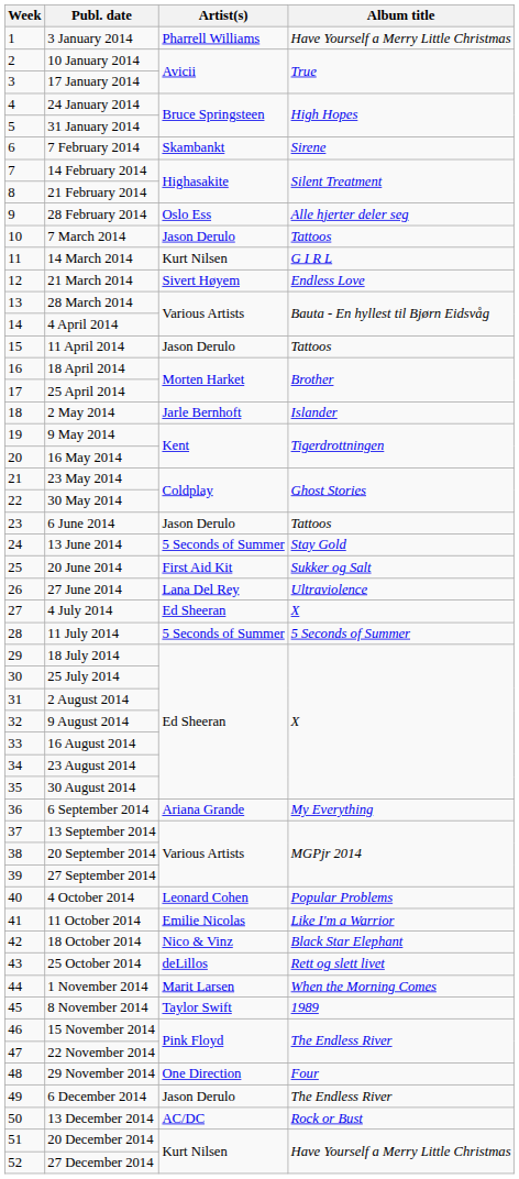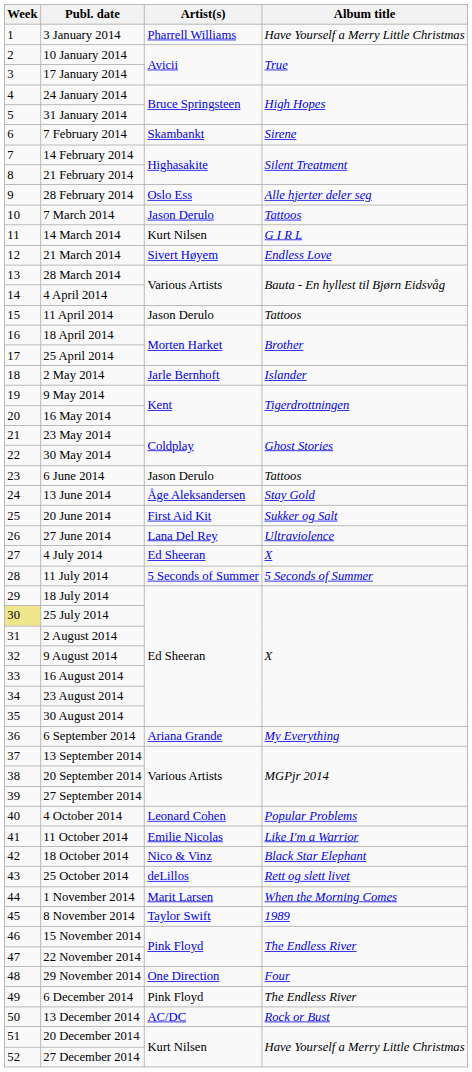 <table class="wikitable">
 <tr>
 <th>Week</th>
 <th>Publ. date</th>
 <th><strong>Artist(s)</strong></th>
 <th><strong>Album title</strong></th>
 </tr>
 <tr>
 <td>1</td>
 <td>3 January 2014</td>
 <td><a href='#'>Pharrell Williams</a></td>
 <td><em>Have Yourself a Merry Little Christmas</em></td>
 </tr>
 <tr>
 <td>2</td>
 <td>10 January 2014</td>
 <td rowspan=2><a href='#'>Avicii</a></td>
 <td rowspan=2><em><a href='#'>True</a></em></td>
 </tr>
 <tr>
 <td>3</td>
 <td>17 January 2014</td>
 </tr>
 <tr>
 <td>4</td>
 <td>24 January 2014</td>
 <td rowspan=2><a href='#'>Bruce Springsteen</a></td>
 <td rowspan=2><em><a href='#'>High Hopes</a></em></td>
 </tr>
 <tr>
 <td>5</td>
 <td>31 January 2014</td>
 </tr>
 <tr>
 <td>6</td>
 <td>7 February 2014</td>
 <td><a href='#'>Skambankt</a></td>
 <td><em><a href='#'>Sirene</a></em></td>
 </tr>
 <tr>
 <td>7</td>
 <td>14 February 2014</td>
 <td rowspan=2><a href='#'>Highasakite</a></td>
 <td rowspan=2><em><a href='#'>Silent Treatment</a></em></td>
 </tr>
 <tr>
 <td>8</td>
 <td>21 February 2014</td>
 </tr>
 <tr>
 <td>9</td>
 <td>28 February 2014</td>
 <td><a href='#'>Oslo Ess</a></td>
 <td><em><a href='#'>Alle hjerter deler seg</a></em></td>
 </tr>
 <tr>
 <td>10</td>
 <td>7 March 2014</td>
 <td><a href='#'>Jason Derulo</a></td>
 <td><em><a href='#'>Tattoos</a></em></td>
 </tr>
 <tr>
 <td>11</td>
 <td>14 March 2014</td>
 <td>Kurt Nilsen</td>
 <td><em><a href='#'>G I R L</a></em></td>
 </tr>
 <tr>
 <td>12</td>
 <td>21 March 2014</td>
 <td><a href='#'>Sivert Høyem</a></td>
 <td><em><a href='#'>Endless Love</a></em></td>
 </tr>
 <tr>
 <td>13</td>
 <td>28 March 2014</td>
 <td rowspan=2>Various Artists</td>
 <td rowspan=2><em>Bauta - En hyllest til Bjørn Eidsvåg</em></td>
 </tr>
 <tr>
 <td>14</td>
 <td>4 April 2014</td>
 </tr>
 <tr>
 <td>15</td>
 <td>11 April 2014</td>
 <td>Jason Derulo</td>
 <td><em>Tattoos</em></td>
 </tr>
 <tr>
 <td>16</td>
 <td>18 April 2014</td>
 <td rowspan=2><a href='#'>Morten Harket</a></td>
 <td rowspan=2><em><a href='#'>Brother</a></em></td>
 </tr>
 <tr>
 <td>17</td>
 <td>25 April 2014</td>
 </tr>
 <tr>
 <td>18</td>
 <td>2 May 2014</td>
 <td><a href='#'>Jarle Bernhoft</a></td>
 <td><em><a href='#'>Islander</a></em></td>
 </tr>
 <tr>
 <td>19</td>
 <td>9 May 2014</td>
 <td rowspan=2><a href='#'>Kent</a></td>
 <td rowspan=2><em><a href='#'>Tigerdrottningen</a></em></td>
 </tr>
 <tr>
 <td>20</td>
 <td>16 May 2014</td>
 </tr>
 <tr>
 <td>21</td>
 <td>23 May 2014</td>
 <td rowspan=2><a href='#'>Coldplay</a></td>
 <td rowspan=2><em><a href='#'>Ghost Stories</a></em></td>
 </tr>
 <tr>
 <td>22</td>
 <td>30 May 2014</td>
 </tr>
 <tr>
 <td>23</td>
 <td>6 June 2014</td>
 <td>Jason Derulo</td>
 <td><em>Tattoos</em></td>
 </tr>
 <tr>
 <td>24</td>
 <td>13 June 2014</td>
-<td><a href='#'>5 Seconds of Summer</a></td>
+<td><a href='#'>Åge Aleksandersen</a></td>
 <td><em><a href='#'>Stay Gold</a></em></td>
 </tr>
 <tr>
 <td>25</td>
 <td>20 June 2014</td>
 <td><a href='#'>First Aid Kit</a></td>
 <td><em><a href='#'>Sukker og Salt</a></em></td>
 </tr>
 <tr>
 <td>26</td>
 <td>27 June 2014</td>
 <td><a href='#'>Lana Del Rey</a></td>
 <td><em><a href='#'>Ultraviolence</a></em></td>
 </tr>
 <tr>
 <td>27</td>
 <td>4 July 2014</td>
 <td><a href='#'>Ed Sheeran</a></td>
 <td><em><a href='#'>X</a></em></td>
 </tr>
 <tr>
 <td>28</td>
 <td>11 July 2014</td>
 <td><a href='#'>5 Seconds of Summer</a></td>
 <td><em><a href='#'>5 Seconds of Summer</a></em></td>
 </tr>
 <tr>
 <td>29</td>
 <td>18 July 2014</td>
 <td rowspan=7>Ed Sheeran</td>
 <td rowspan=7><em>X</em></td>
 </tr>
 <tr>
-<td>30</td>
+<td style="background: khaki;">30</td>
 <td>25 July 2014</td>
 </tr>
 <tr>
 <td>31</td>
 <td>2 August 2014</td>
 </tr>
 <tr>
 <td>32</td>
 <td>9 August 2014</td>
 </tr>
 <tr>
 <td>33</td>
 <td>16 August 2014</td>
 </tr>
 <tr>
 <td>34</td>
 <td>23 August 2014</td>
 </tr>
 <tr>
 <td>35</td>
 <td>30 August 2014</td>
 </tr>
 <tr>
 <td>36</td>
 <td>6 September 2014</td>
 <td><a href='#'>Ariana Grande</a></td>
 <td><em><a href='#'>My Everything</a></em></td>
 </tr>
 <tr>
 <td>37</td>
 <td>13 September 2014</td>
 <td rowspan=3>Various Artists</td>
 <td rowspan=3><em>MGPjr 2014</em></td>
 </tr>
 <tr>
 <td>38</td>
 <td>20 September 2014</td>
 </tr>
 <tr>
 <td>39</td>
 <td>27 September 2014</td>
 </tr>
 <tr>
 <td>40</td>
 <td>4 October 2014</td>
 <td><a href='#'>Leonard Cohen</a></td>
 <td><em><a href='#'>Popular Problems</a></em></td>
 </tr>
 <tr>
 <td>41</td>
 <td>11 October 2014</td>
 <td><a href='#'>Emilie Nicolas</a></td>
 <td><em><a href='#'>Like I'm a Warrior</a></em></td>
 </tr>
 <tr>
 <td>42</td>
 <td>18 October 2014</td>
 <td><a href='#'>Nico & Vinz</a></td>
 <td><em><a href='#'>Black Star Elephant</a></em></td>
 </tr>
 <tr>
 <td>43</td>
 <td>25 October 2014</td>
 <td><a href='#'>deLillos</a></td>
 <td><em><a href='#'>Rett og slett livet</a></em></td>
 </tr>
 <tr>
 <td>44</td>
 <td>1 November 2014</td>
 <td><a href='#'>Marit Larsen</a></td>
 <td><em><a href='#'>When the Morning Comes</a></em></td>
 </tr>
 <tr>
 <td>45</td>
 <td>8 November 2014</td>
 <td><a href='#'>Taylor Swift</a></td>
 <td><em><a href='#'>1989</a></em></td>
 </tr>
 <tr>
 <td>46</td>
 <td>15 November 2014</td>
 <td rowspan=2><a href='#'>Pink Floyd</a></td>
 <td rowspan=2><em><a href='#'>The Endless River</a></em></td>
 </tr>
 <tr>
 <td>47</td>
 <td>22 November 2014</td>
 </tr>
 <tr>
 <td>48</td>
 <td>29 November 2014</td>
 <td><a href='#'>One Direction</a></td>
 <td><em><a href='#'>Four</a></em></td>
 </tr>
 <tr>
 <td>49</td>
 <td>6 December 2014</td>
-<td>Jason Derulo</td>
+<td>Pink Floyd</td>
 <td><em>The Endless River</em></td>
 </tr>
 <tr>
 <td>50</td>
 <td>13 December 2014</td>
 <td><a href='#'>AC/DC</a></td>
 <td><em><a href='#'>Rock or Bust</a></em></td>
 </tr>
 <tr>
 <td>51</td>
 <td>20 December 2014</td>
 <td rowspan=2>Kurt Nilsen</td>
 <td rowspan=2><em>Have Yourself a Merry Little Christmas</em></td>
 </tr>
 <tr>
 <td>52</td>
 <td>27 December 2014</td>
 </tr>
 </table>
